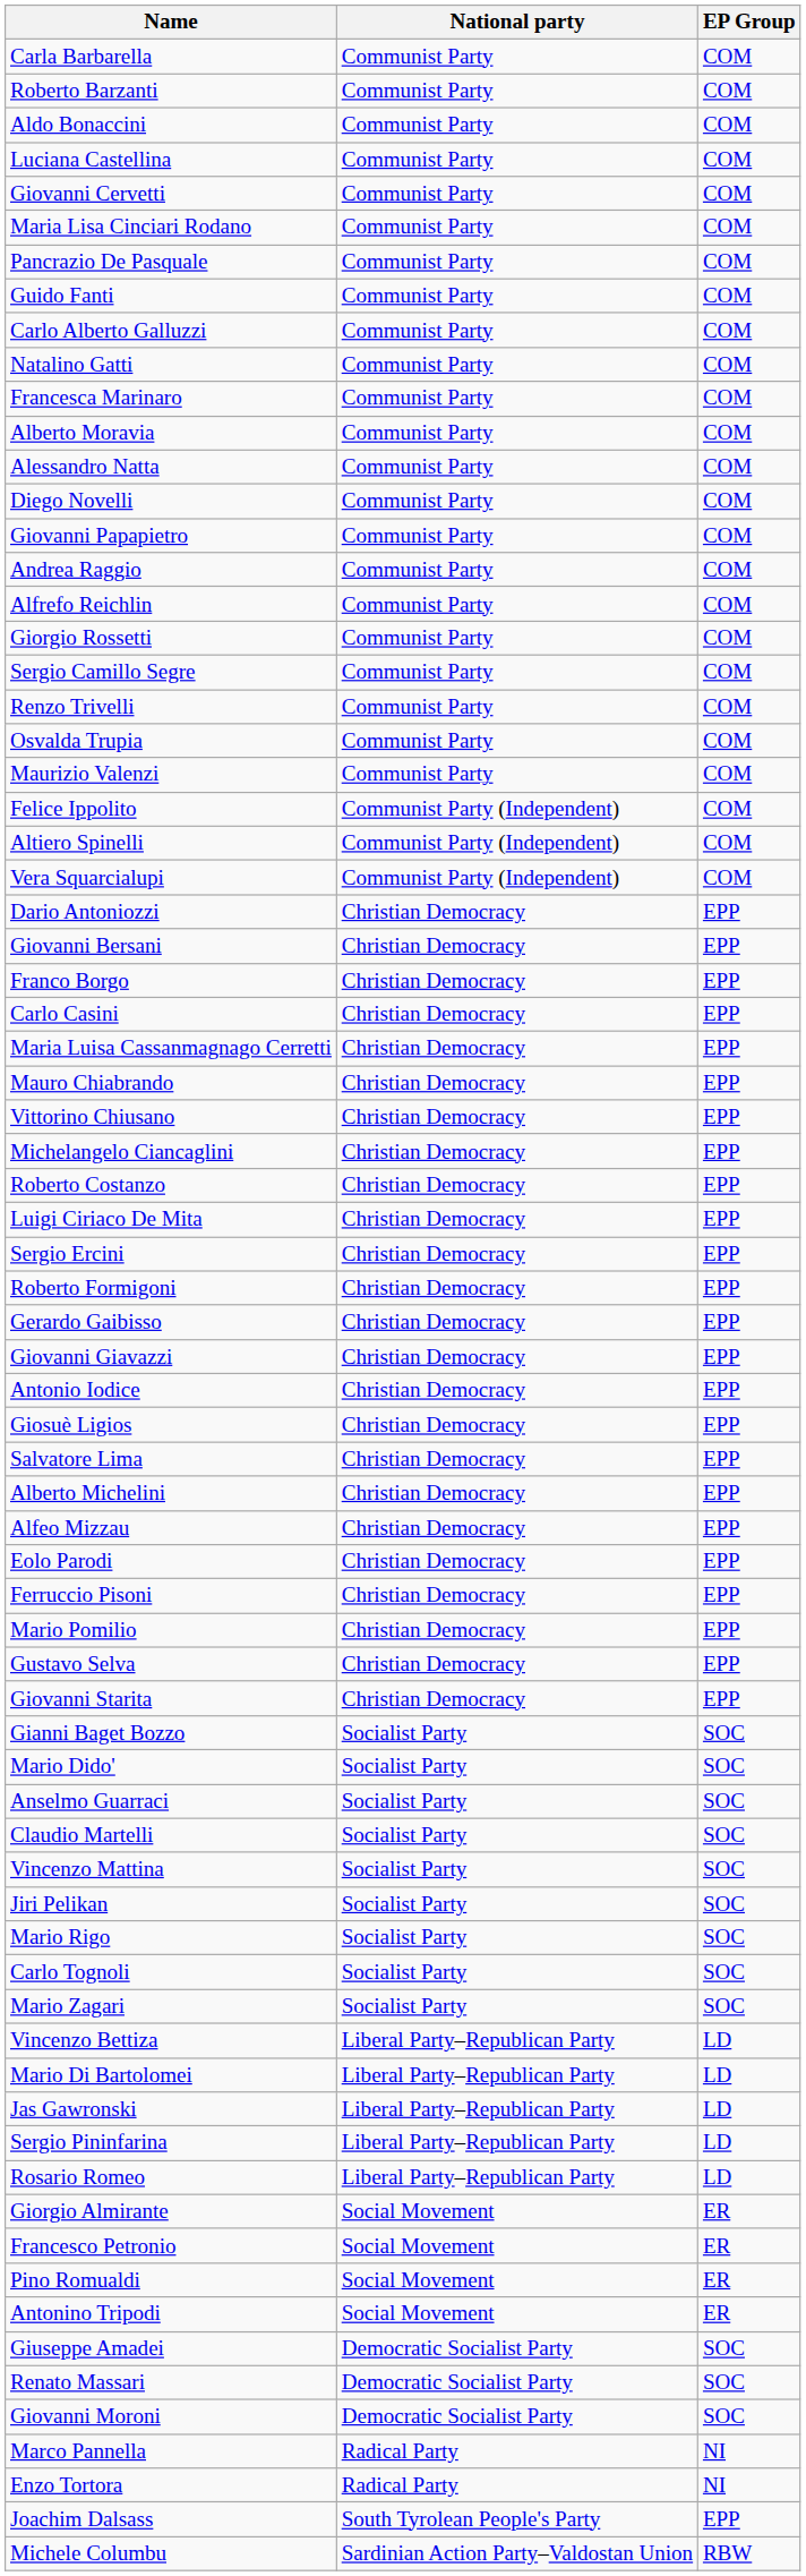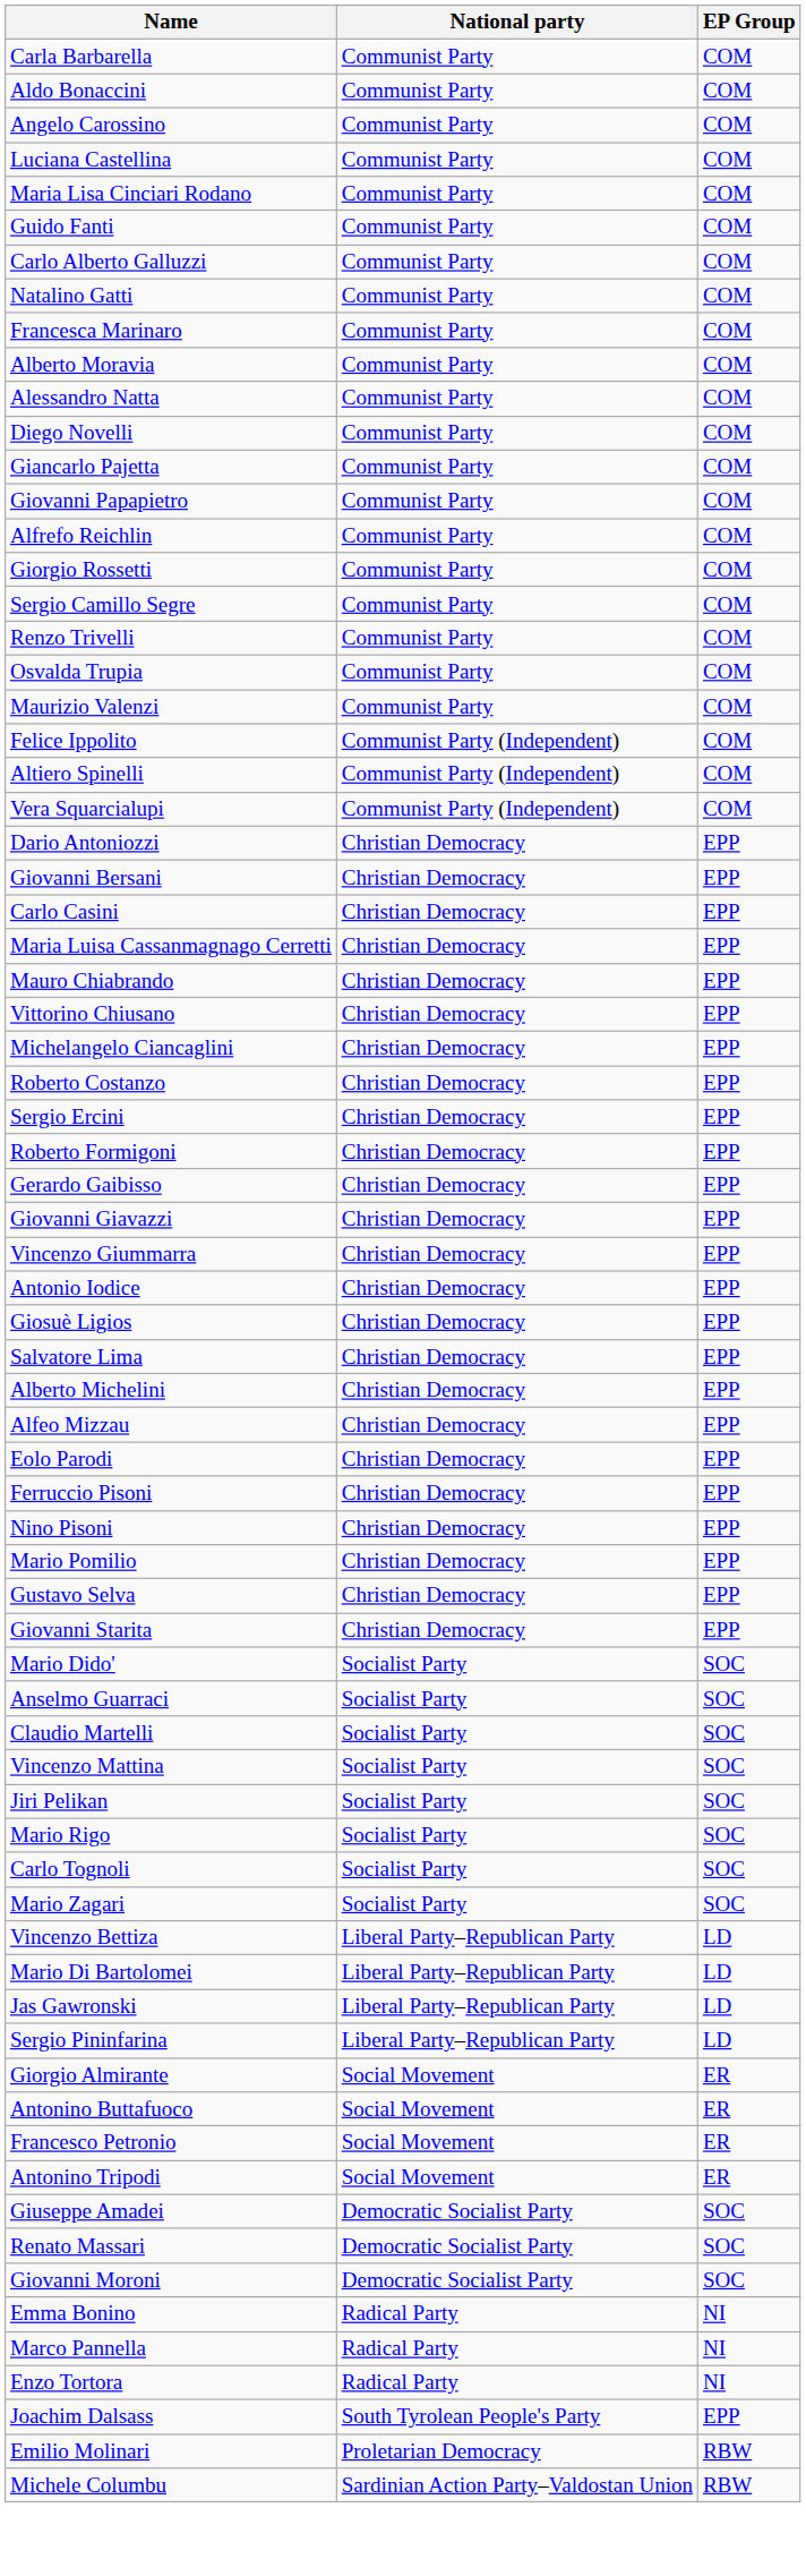 <table class="sortable wikitable">
 <tr>
 <th>Name</th>
 <th>National party</th>
 <th>EP Group</th>
 </tr>
 <tr>
 <td><a href='#'>Carla Barbarella</a></td>
 <td> <a href='#'>Communist Party</a></td>
 <td> <a href='#'>COM</a></td>
 </tr>
 <tr>
-<td><a href='#'>Roberto Barzanti</a></td>
+<td><a href='#'>Aldo Bonaccini</a></td>
 <td> <a href='#'>Communist Party</a></td>
 <td> <a href='#'>COM</a></td>
 </tr>
 <tr>
-<td><a href='#'>Aldo Bonaccini</a></td>
+<td><a href='#'>Angelo Carossino</a></td>
 <td> <a href='#'>Communist Party</a></td>
 <td> <a href='#'>COM</a></td>
 </tr>
 <tr>
 <td><a href='#'>Luciana Castellina</a></td>
 <td> <a href='#'>Communist Party</a></td>
 <td> <a href='#'>COM</a></td>
 </tr>
 <tr>
-<td><a href='#'>Giovanni Cervetti</a></td>
-<td> <a href='#'>Communist Party</a></td>
-<td> <a href='#'>COM</a></td>
-</tr>
-<tr>
 <td><a href='#'>Maria Lisa Cinciari Rodano</a></td>
-<td> <a href='#'>Communist Party</a></td>
-<td> <a href='#'>COM</a></td>
-</tr>
-<tr>
-<td><a href='#'>Pancrazio De Pasquale</a></td>
 <td> <a href='#'>Communist Party</a></td>
 <td> <a href='#'>COM</a></td>
 </tr>
 <tr>
 <td><a href='#'>Guido Fanti</a></td>
 <td> <a href='#'>Communist Party</a></td>
 <td> <a href='#'>COM</a></td>
 </tr>
 <tr>
 <td><a href='#'>Carlo Alberto Galluzzi</a></td>
 <td> <a href='#'>Communist Party</a></td>
 <td> <a href='#'>COM</a></td>
 </tr>
 <tr>
 <td><a href='#'>Natalino Gatti</a></td>
 <td> <a href='#'>Communist Party</a></td>
 <td> <a href='#'>COM</a></td>
 </tr>
 <tr>
 <td><a href='#'>Francesca Marinaro</a></td>
 <td> <a href='#'>Communist Party</a></td>
 <td> <a href='#'>COM</a></td>
 </tr>
 <tr>
 <td><a href='#'>Alberto Moravia</a></td>
 <td> <a href='#'>Communist Party</a></td>
 <td> <a href='#'>COM</a></td>
 </tr>
 <tr>
 <td><a href='#'>Alessandro Natta</a></td>
 <td> <a href='#'>Communist Party</a></td>
 <td> <a href='#'>COM</a></td>
 </tr>
 <tr>
 <td><a href='#'>Diego Novelli</a></td>
 <td> <a href='#'>Communist Party</a></td>
 <td> <a href='#'>COM</a></td>
 </tr>
 <tr>
-<td><a href='#'>Giovanni Papapietro</a></td>
+<td><a href='#'>Giancarlo Pajetta</a></td>
 <td> <a href='#'>Communist Party</a></td>
 <td> <a href='#'>COM</a></td>
 </tr>
 <tr>
-<td><a href='#'>Andrea Raggio</a></td>
+<td><a href='#'>Giovanni Papapietro</a></td>
 <td> <a href='#'>Communist Party</a></td>
 <td> <a href='#'>COM</a></td>
 </tr>
 <tr>
 <td><a href='#'>Alfrefo Reichlin</a></td>
 <td> <a href='#'>Communist Party</a></td>
 <td> <a href='#'>COM</a></td>
 </tr>
 <tr>
 <td><a href='#'>Giorgio Rossetti</a></td>
 <td> <a href='#'>Communist Party</a></td>
 <td> <a href='#'>COM</a></td>
 </tr>
 <tr>
 <td><a href='#'>Sergio Camillo Segre</a></td>
 <td> <a href='#'>Communist Party</a></td>
 <td> <a href='#'>COM</a></td>
 </tr>
 <tr>
 <td><a href='#'>Renzo Trivelli</a></td>
 <td> <a href='#'>Communist Party</a></td>
 <td> <a href='#'>COM</a></td>
 </tr>
 <tr>
 <td><a href='#'>Osvalda Trupia</a></td>
 <td> <a href='#'>Communist Party</a></td>
 <td> <a href='#'>COM</a></td>
 </tr>
 <tr>
 <td><a href='#'>Maurizio Valenzi</a></td>
 <td> <a href='#'>Communist Party</a></td>
 <td> <a href='#'>COM</a></td>
 </tr>
 <tr>
 <td><a href='#'>Felice Ippolito</a></td>
 <td> <a href='#'>Communist Party</a> (<a href='#'>Independent</a>)</td>
 <td> <a href='#'>COM</a></td>
 </tr>
 <tr>
 <td><a href='#'>Altiero Spinelli</a></td>
 <td> <a href='#'>Communist Party</a> (<a href='#'>Independent</a>)</td>
 <td> <a href='#'>COM</a></td>
 </tr>
 <tr>
 <td><a href='#'>Vera Squarcialupi</a></td>
 <td> <a href='#'>Communist Party</a> (<a href='#'>Independent</a>)</td>
 <td> <a href='#'>COM</a></td>
 </tr>
 <tr>
 <td><a href='#'>Dario Antoniozzi</a></td>
 <td> <a href='#'>Christian Democracy</a></td>
 <td> <a href='#'>EPP</a></td>
 </tr>
 <tr>
 <td><a href='#'>Giovanni Bersani</a></td>
 <td> <a href='#'>Christian Democracy</a></td>
 <td> <a href='#'>EPP</a></td>
 </tr>
 <tr>
-<td><a href='#'>Franco Borgo</a></td>
-<td> <a href='#'>Christian Democracy</a></td>
-<td> <a href='#'>EPP</a></td>
-</tr>
-<tr>
 <td><a href='#'>Carlo Casini</a></td>
 <td> <a href='#'>Christian Democracy</a></td>
 <td> <a href='#'>EPP</a></td>
 </tr>
 <tr>
 <td><a href='#'>Maria Luisa Cassanmagnago Cerretti</a></td>
 <td> <a href='#'>Christian Democracy</a></td>
 <td> <a href='#'>EPP</a></td>
 </tr>
 <tr>
 <td><a href='#'>Mauro Chiabrando</a></td>
 <td> <a href='#'>Christian Democracy</a></td>
 <td> <a href='#'>EPP</a></td>
 </tr>
 <tr>
 <td><a href='#'>Vittorino Chiusano</a></td>
 <td> <a href='#'>Christian Democracy</a></td>
 <td> <a href='#'>EPP</a></td>
 </tr>
 <tr>
 <td><a href='#'>Michelangelo Ciancaglini</a></td>
 <td> <a href='#'>Christian Democracy</a></td>
 <td> <a href='#'>EPP</a></td>
 </tr>
 <tr>
 <td><a href='#'>Roberto Costanzo</a></td>
 <td> <a href='#'>Christian Democracy</a></td>
 <td> <a href='#'>EPP</a></td>
 </tr>
 <tr>
-<td><a href='#'>Luigi Ciriaco De Mita</a></td>
-<td> <a href='#'>Christian Democracy</a></td>
-<td> <a href='#'>EPP</a></td>
-</tr>
-<tr>
 <td><a href='#'>Sergio Ercini</a></td>
 <td> <a href='#'>Christian Democracy</a></td>
 <td> <a href='#'>EPP</a></td>
 </tr>
 <tr>
 <td><a href='#'>Roberto Formigoni</a></td>
 <td> <a href='#'>Christian Democracy</a></td>
 <td> <a href='#'>EPP</a></td>
 </tr>
 <tr>
 <td><a href='#'>Gerardo Gaibisso</a></td>
 <td> <a href='#'>Christian Democracy</a></td>
 <td> <a href='#'>EPP</a></td>
 </tr>
 <tr>
 <td><a href='#'>Giovanni Giavazzi</a></td>
+<td> <a href='#'>Christian Democracy</a></td>
+<td> <a href='#'>EPP</a></td>
+</tr>
+<tr>
+<td><a href='#'>Vincenzo Giummarra</a></td>
 <td> <a href='#'>Christian Democracy</a></td>
 <td> <a href='#'>EPP</a></td>
 </tr>
 <tr>
 <td><a href='#'>Antonio Iodice</a></td>
 <td> <a href='#'>Christian Democracy</a></td>
 <td> <a href='#'>EPP</a></td>
 </tr>
 <tr>
 <td><a href='#'>Giosuè Ligios</a></td>
 <td> <a href='#'>Christian Democracy</a></td>
 <td> <a href='#'>EPP</a></td>
 </tr>
 <tr>
 <td><a href='#'>Salvatore Lima</a></td>
 <td> <a href='#'>Christian Democracy</a></td>
 <td> <a href='#'>EPP</a></td>
 </tr>
 <tr>
 <td><a href='#'>Alberto Michelini</a></td>
 <td> <a href='#'>Christian Democracy</a></td>
 <td> <a href='#'>EPP</a></td>
 </tr>
 <tr>
 <td><a href='#'>Alfeo Mizzau</a></td>
 <td> <a href='#'>Christian Democracy</a></td>
 <td> <a href='#'>EPP</a></td>
 </tr>
 <tr>
 <td><a href='#'>Eolo Parodi</a></td>
 <td> <a href='#'>Christian Democracy</a></td>
 <td> <a href='#'>EPP</a></td>
 </tr>
 <tr>
 <td><a href='#'>Ferruccio Pisoni</a></td>
 <td> <a href='#'>Christian Democracy</a></td>
 <td> <a href='#'>EPP</a></td>
 </tr>
 <tr>
+<td><a href='#'>Nino Pisoni</a></td>
+<td> <a href='#'>Christian Democracy</a></td>
+<td> <a href='#'>EPP</a></td>
+</tr>
+<tr>
 <td><a href='#'>Mario Pomilio</a></td>
 <td> <a href='#'>Christian Democracy</a></td>
 <td> <a href='#'>EPP</a></td>
 </tr>
 <tr>
 <td><a href='#'>Gustavo Selva</a></td>
 <td> <a href='#'>Christian Democracy</a></td>
 <td> <a href='#'>EPP</a></td>
 </tr>
 <tr>
 <td><a href='#'>Giovanni Starita</a></td>
 <td> <a href='#'>Christian Democracy</a></td>
 <td> <a href='#'>EPP</a></td>
-</tr>
-<tr>
-<td><a href='#'>Gianni Baget Bozzo</a></td>
-<td> <a href='#'>Socialist Party</a></td>
-<td> <a href='#'>SOC</a></td>
 </tr>
 <tr>
 <td><a href='#'>Mario Dido'</a></td>
 <td> <a href='#'>Socialist Party</a></td>
 <td> <a href='#'>SOC</a></td>
 </tr>
 <tr>
 <td><a href='#'>Anselmo Guarraci</a></td>
 <td> <a href='#'>Socialist Party</a></td>
 <td> <a href='#'>SOC</a></td>
 </tr>
 <tr>
 <td><a href='#'>Claudio Martelli</a></td>
 <td> <a href='#'>Socialist Party</a></td>
 <td> <a href='#'>SOC</a></td>
 </tr>
 <tr>
 <td><a href='#'>Vincenzo Mattina</a></td>
 <td> <a href='#'>Socialist Party</a></td>
 <td> <a href='#'>SOC</a></td>
 </tr>
 <tr>
 <td><a href='#'>Jiri Pelikan</a></td>
 <td> <a href='#'>Socialist Party</a></td>
 <td> <a href='#'>SOC</a></td>
 </tr>
 <tr>
 <td><a href='#'>Mario Rigo</a></td>
 <td> <a href='#'>Socialist Party</a></td>
 <td> <a href='#'>SOC</a></td>
 </tr>
 <tr>
 <td><a href='#'>Carlo Tognoli</a></td>
 <td> <a href='#'>Socialist Party</a></td>
 <td> <a href='#'>SOC</a></td>
 </tr>
 <tr>
 <td><a href='#'>Mario Zagari</a></td>
 <td> <a href='#'>Socialist Party</a></td>
 <td> <a href='#'>SOC</a></td>
 </tr>
 <tr>
 <td><a href='#'>Vincenzo Bettiza</a></td>
 <td> <a href='#'>Liberal Party</a>–<a href='#'>Republican Party</a></td>
 <td> <a href='#'>LD</a></td>
 </tr>
 <tr>
 <td><a href='#'>Mario Di Bartolomei</a></td>
 <td> <a href='#'>Liberal Party</a>–<a href='#'>Republican Party</a></td>
 <td> <a href='#'>LD</a></td>
 </tr>
 <tr>
 <td><a href='#'>Jas Gawronski</a></td>
 <td> <a href='#'>Liberal Party</a>–<a href='#'>Republican Party</a></td>
 <td> <a href='#'>LD</a></td>
 </tr>
 <tr>
 <td><a href='#'>Sergio Pininfarina</a></td>
 <td> <a href='#'>Liberal Party</a>–<a href='#'>Republican Party</a></td>
 <td> <a href='#'>LD</a></td>
 </tr>
 <tr>
-<td><a href='#'>Rosario Romeo</a></td>
-<td> <a href='#'>Liberal Party</a>–<a href='#'>Republican Party</a></td>
-<td> <a href='#'>LD</a></td>
-</tr>
-<tr>
 <td><a href='#'>Giorgio Almirante</a></td>
 <td> <a href='#'>Social Movement</a></td>
 <td> <a href='#'>ER</a></td>
 </tr>
 <tr>
-<td><a href='#'>Francesco Petronio</a></td>
+<td><a href='#'>Antonino Buttafuoco</a></td>
 <td> <a href='#'>Social Movement</a></td>
 <td> <a href='#'>ER</a></td>
 </tr>
 <tr>
-<td><a href='#'>Pino Romualdi</a></td>
+<td><a href='#'>Francesco Petronio</a></td>
 <td> <a href='#'>Social Movement</a></td>
 <td> <a href='#'>ER</a></td>
 </tr>
 <tr>
 <td><a href='#'>Antonino Tripodi</a></td>
 <td> <a href='#'>Social Movement</a></td>
 <td> <a href='#'>ER</a></td>
 </tr>
 <tr>
 <td><a href='#'>Giuseppe Amadei</a></td>
 <td> <a href='#'>Democratic Socialist Party</a></td>
 <td> <a href='#'>SOC</a></td>
 </tr>
 <tr>
 <td><a href='#'>Renato Massari</a></td>
 <td> <a href='#'>Democratic Socialist Party</a></td>
 <td> <a href='#'>SOC</a></td>
 </tr>
 <tr>
 <td><a href='#'>Giovanni Moroni</a></td>
 <td> <a href='#'>Democratic Socialist Party</a></td>
 <td> <a href='#'>SOC</a></td>
 </tr>
 <tr>
+<td><a href='#'>Emma Bonino</a></td>
+<td> <a href='#'>Radical Party</a></td>
+<td> <a href='#'>NI</a></td>
+</tr>
+<tr>
 <td><a href='#'>Marco Pannella</a></td>
 <td> <a href='#'>Radical Party</a></td>
 <td> <a href='#'>NI</a></td>
 </tr>
 <tr>
 <td><a href='#'>Enzo Tortora</a></td>
 <td> <a href='#'>Radical Party</a></td>
 <td> <a href='#'>NI</a></td>
 </tr>
 <tr>
 <td><a href='#'>Joachim Dalsass</a></td>
 <td> <a href='#'>South Tyrolean People's Party</a></td>
 <td> <a href='#'>EPP</a></td>
 </tr>
 <tr>
+<td><a href='#'>Emilio Molinari</a></td>
+<td> <a href='#'>Proletarian Democracy</a></td>
+<td> <a href='#'>RBW</a></td>
+</tr>
+<tr>
 <td><a href='#'>Michele Columbu</a></td>
 <td> <a href='#'>Sardinian Action Party</a>–<a href='#'>Valdostan Union</a></td>
 <td> <a href='#'>RBW</a></td>
 </tr>
 </table>
